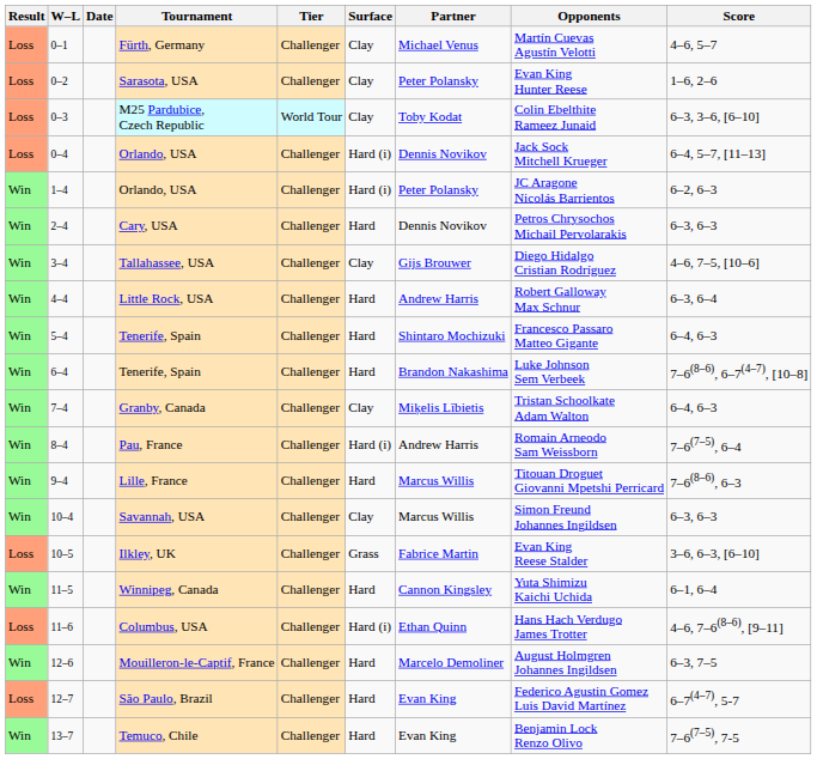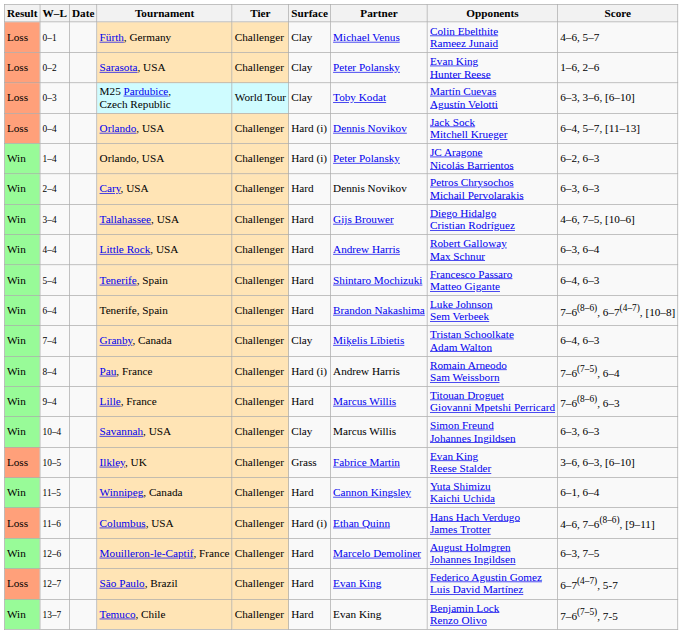 <table class="sortable wikitable nowrap">
 <tr>
 <th>Result</th>
 <th class="unsortable">W–L</th>
 <th>Date</th>
 <th>Tournament</th>
 <th>Tier</th>
 <th>Surface</th>
 <th>Partner</th>
 <th>Opponents</th>
 <th class="unsortable">Score</th>
 </tr>
 <tr>
 <td bgcolor=FFA07A>Loss</td>
 <td><small>0–1</small></td>
 <td><a href='#'></a></td>
 <td style="background:moccasin;"><a href='#'>Fürth</a>, Germany</td>
 <td style="background:moccasin;">Challenger</td>
 <td>Clay</td>
 <td> <a href='#'>Michael Venus</a></td>
-<td> <a href='#'>Martín Cuevas</a><br> <a href='#'>Agustín Velotti</a></td>
+<td> <a href='#'>Colin Ebelthite</a><br> <a href='#'>Rameez Junaid</a></td>
 <td>4–6, 5–7</td>
 </tr>
 <tr>
 <td bgcolor=FFA07A>Loss</td>
 <td><small>0–2</small></td>
 <td><a href='#'></a></td>
 <td style="background:moccasin;"><a href='#'>Sarasota</a>, USA</td>
 <td style="background:moccasin;">Challenger</td>
 <td>Clay</td>
 <td> <a href='#'>Peter Polansky</a></td>
 <td> <a href='#'>Evan King</a><br> <a href='#'>Hunter Reese</a></td>
 <td>1–6, 2–6</td>
 </tr>
 <tr>
 <td bgcolor=#ffa07a>Loss</td>
 <td><small>0–3</small></td>
 <td></td>
 <td style="background:#cffcff;">M25 <a href='#'>Pardubice</a>, <br> Czech Republic</td>
 <td style="background:#cffcff;">World Tour</td>
 <td>Clay</td>
 <td> <a href='#'>Toby Kodat</a></td>
-<td> <a href='#'>Colin Ebelthite</a><br> <a href='#'>Rameez Junaid</a></td>
+<td> <a href='#'>Martín Cuevas</a><br> <a href='#'>Agustín Velotti</a></td>
 <td>6–3, 3–6, [6–10]</td>
 </tr>
 <tr>
 <td bgcolor=FFA07A>Loss</td>
 <td><small>0–4</small></td>
 <td><a href='#'></a></td>
 <td style="background:moccasin;"><a href='#'>Orlando</a>, USA</td>
 <td style="background:moccasin;">Challenger</td>
 <td>Hard (i)</td>
 <td> <a href='#'>Dennis Novikov</a></td>
 <td> <a href='#'>Jack Sock</a><br> <a href='#'>Mitchell Krueger</a></td>
 <td>6–4, 5–7, [11–13]</td>
 </tr>
 <tr>
 <td bgcolor=98FB98>Win</td>
 <td><small>1–4</small></td>
 <td><a href='#'></a></td>
 <td style="background:moccasin;">Orlando, USA</td>
 <td style="background:moccasin;">Challenger</td>
 <td>Hard (i)</td>
 <td> <a href='#'>Peter Polansky</a></td>
 <td> <a href='#'>JC Aragone</a><br> <a href='#'>Nicolás Barrientos</a></td>
 <td>6–2, 6–3</td>
 </tr>
 <tr>
 <td bgcolor=98FB98>Win</td>
 <td><small>2–4</small></td>
 <td><a href='#'></a></td>
 <td style="background:moccasin;"><a href='#'>Cary</a>, USA</td>
 <td style="background:moccasin;">Challenger</td>
 <td>Hard</td>
 <td> Dennis Novikov</td>
 <td> <a href='#'>Petros Chrysochos</a><br> <a href='#'>Michail Pervolarakis</a></td>
 <td>6–3, 6–3</td>
 </tr>
 <tr>
 <td bgcolor=98FB98>Win</td>
 <td><small>3–4</small></td>
 <td><a href='#'></a></td>
 <td style="background:moccasin;"><a href='#'>Tallahassee</a>, USA</td>
 <td style="background:moccasin;">Challenger</td>
-<td>Clay</td>
+<td>Hard</td>
 <td> <a href='#'>Gijs Brouwer</a></td>
 <td> <a href='#'>Diego Hidalgo</a><br> <a href='#'>Cristian Rodríguez</a></td>
 <td>4–6, 7–5, [10–6]</td>
 </tr>
 <tr>
 <td bgcolor=98FB98>Win</td>
 <td><small>4–4</small></td>
 <td><a href='#'></a></td>
 <td style="background:moccasin;"><a href='#'>Little Rock</a>, USA</td>
 <td style="background:moccasin;">Challenger</td>
 <td>Hard</td>
 <td> <a href='#'>Andrew Harris</a></td>
 <td> <a href='#'>Robert Galloway</a><br> <a href='#'>Max Schnur</a></td>
 <td>6–3, 6–4</td>
 </tr>
 <tr>
 <td bgcolor=98FB98>Win</td>
 <td><small>5–4</small></td>
 <td><a href='#'></a></td>
 <td style="background:moccasin;"><a href='#'>Tenerife</a>, Spain</td>
 <td style="background:moccasin;">Challenger</td>
 <td>Hard</td>
 <td> <a href='#'>Shintaro Mochizuki</a></td>
 <td> <a href='#'>Francesco Passaro</a><br> <a href='#'>Matteo Gigante</a></td>
 <td>6–4, 6–3</td>
 </tr>
 <tr>
 <td bgcolor=98fb98>Win</td>
 <td><small>6–4</small></td>
 <td><a href='#'></a></td>
 <td style="background:moccasin;">Tenerife, Spain</td>
 <td style="background:moccasin;">Challenger</td>
 <td>Hard</td>
 <td> <a href='#'>Brandon Nakashima</a></td>
 <td> <a href='#'>Luke Johnson</a><br> <a href='#'>Sem Verbeek</a></td>
 <td>7–6<sup>(8–6)</sup>, 6–7<sup>(4–7)</sup>, [10–8]</td>
 </tr>
 <tr>
 <td bgcolor=98fb98>Win</td>
 <td><small>7–4</small></td>
 <td><a href='#'></a></td>
 <td style="background:moccasin;"><a href='#'>Granby</a>, Canada</td>
 <td style="background:moccasin;">Challenger</td>
 <td>Clay</td>
 <td> <a href='#'>Miķelis Lībietis</a></td>
 <td> <a href='#'>Tristan Schoolkate</a><br> <a href='#'>Adam Walton</a></td>
 <td>6–4, 6–3</td>
 </tr>
 <tr>
 <td bgcolor=98fb98>Win</td>
 <td><small>8–4</small></td>
 <td><a href='#'></a></td>
 <td style="background:moccasin;"><a href='#'>Pau</a>, France</td>
 <td style="background:moccasin;">Challenger</td>
 <td>Hard (i)</td>
 <td> Andrew Harris</td>
 <td> <a href='#'>Romain Arneodo</a><br> <a href='#'>Sam Weissborn</a></td>
 <td>7–6<sup>(7–5)</sup>, 6–4</td>
 </tr>
 <tr>
 <td bgcolor=98fb98>Win</td>
 <td><small>9–4</small></td>
 <td><a href='#'></a></td>
 <td style="background:moccasin;"><a href='#'>Lille</a>, France</td>
 <td style="background:moccasin;">Challenger</td>
 <td>Hard</td>
 <td> <a href='#'>Marcus Willis</a></td>
 <td> <a href='#'>Titouan Droguet</a><br> <a href='#'>Giovanni Mpetshi Perricard</a></td>
 <td>7–6<sup>(8–6)</sup>, 6–3</td>
 </tr>
 <tr>
 <td bgcolor=98fb98>Win</td>
 <td><small>10–4</small></td>
 <td><a href='#'></a></td>
 <td style="background:moccasin;"><a href='#'>Savannah</a>, USA</td>
 <td style="background:moccasin;">Challenger</td>
 <td>Clay</td>
 <td> Marcus Willis</td>
 <td> <a href='#'>Simon Freund</a><br> <a href='#'>Johannes Ingildsen</a></td>
 <td>6–3, 6–3</td>
 </tr>
 <tr>
 <td bgcolor=FFA07A>Loss</td>
 <td><small>10–5</small></td>
 <td><a href='#'></a></td>
 <td style="background:moccasin;"><a href='#'>Ilkley</a>, UK</td>
 <td style="background:moccasin;">Challenger</td>
 <td>Grass</td>
 <td> <a href='#'>Fabrice Martin</a></td>
 <td> <a href='#'>Evan King </a><br> <a href='#'>Reese Stalder</a></td>
 <td>3–6, 6–3, [6–10]</td>
 </tr>
 <tr>
 <td bgcolor=98fb98>Win</td>
 <td><small>11–5</small></td>
 <td><a href='#'></a></td>
 <td style="background:moccasin;"><a href='#'>Winnipeg</a>, Canada</td>
 <td style="background:moccasin;">Challenger</td>
 <td>Hard</td>
 <td> <a href='#'>Cannon Kingsley</a></td>
 <td> <a href='#'>Yuta Shimizu</a><br> <a href='#'>Kaichi Uchida</a></td>
 <td>6–1, 6–4</td>
 </tr>
 <tr>
 <td bgcolor=FFA07A>Loss</td>
 <td><small>11–6</small></td>
 <td><a href='#'></a></td>
 <td style="background:moccasin;"><a href='#'>Columbus</a>, USA</td>
 <td style="background:moccasin;">Challenger</td>
 <td>Hard (i)</td>
 <td> <a href='#'>Ethan Quinn</a></td>
 <td> <a href='#'>Hans Hach Verdugo</a><br> <a href='#'>James Trotter</a></td>
 <td>4–6, 7–6<sup>(8–6)</sup>, [9–11]</td>
 </tr>
 <tr>
 <td bgcolor=98fb98>Win</td>
 <td><small>12–6</small></td>
 <td><a href='#'></a></td>
 <td style="background:moccasin;"><a href='#'>Mouilleron-le-Captif</a>, France</td>
 <td style="background:moccasin;">Challenger</td>
 <td>Hard</td>
 <td> <a href='#'>Marcelo Demoliner</a></td>
 <td> <a href='#'>August Holmgren</a><br> <a href='#'>Johannes Ingildsen</a></td>
 <td>6–3, 7–5</td>
 </tr>
 <tr>
 <td bgcolor=FFA07A>Loss</td>
 <td><small>12–7</small></td>
 <td><a href='#'></a></td>
 <td style="background:moccasin;"><a href='#'>São Paulo</a>, Brazil</td>
 <td style="background:moccasin;">Challenger</td>
 <td>Hard</td>
 <td> <a href='#'>Evan King</a></td>
 <td> <a href='#'>Federico Agustin Gomez</a><br> <a href='#'>Luis David Martínez</a></td>
 <td>6–7<sup>(4–7)</sup>, 5-7</td>
 </tr>
 <tr>
 <td bgcolor=98fb98>Win</td>
 <td><small>13–7</small></td>
 <td><a href='#'></a></td>
 <td style="background:moccasin;"><a href='#'>Temuco</a>, Chile</td>
 <td style="background:moccasin;">Challenger</td>
 <td>Hard</td>
 <td> Evan King</td>
 <td> <a href='#'>Benjamin Lock</a><br> <a href='#'>Renzo Olivo</a></td>
 <td>7–6<sup>(7–5)</sup>, 7-5</td>
 </tr>
 </table>
